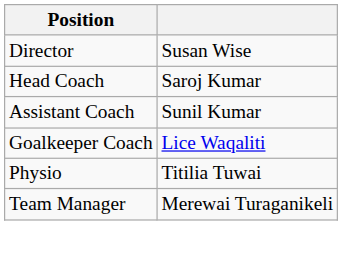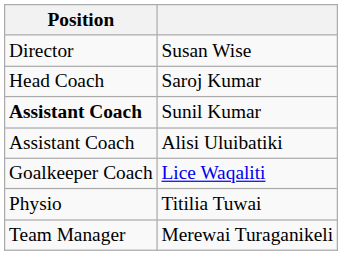 <table class="wikitable">
 <tr>
 <th>Position</th>
 <th></th>
 </tr>
 <tr>
 <td>Director</td>
 <td> Susan Wise</td>
 </tr>
 <tr>
 <td>Head Coach</td>
 <td> Saroj Kumar</td>
 </tr>
 <tr>
+<td><strong>Assistant Coach</strong></td>
+<td> Sunil Kumar</td>
+</tr>
+<tr>
 <td>Assistant Coach</td>
-<td> Sunil Kumar</td>
+<td> Alisi Uluibatiki</td>
 </tr>
 <tr>
 <td>Goalkeeper Coach</td>
 <td> <a href='#'>Lice Waqaliti</a></td>
 </tr>
 <tr>
 <td>Physio</td>
 <td> Titilia Tuwai</td>
 </tr>
 <tr>
 <td>Team Manager</td>
 <td> Merewai Turaganikeli</td>
 </tr>
 </table>
